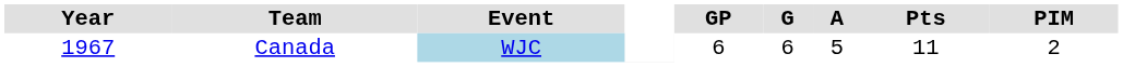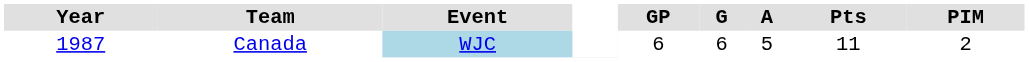 <table border="0" cellpadding="1" cellspacing="0" style="text-align:center; width:50em">
 <tr ALIGN="center" bgcolor="#e0e0e0">
 <th>Year</th>
 <th>Team</th>
 <th>Event</th>
 <th ALIGN="center" rowspan="99" bgcolor="#ffffff"> </th>
 <th>GP</th>
 <th>G</th>
 <th>A</th>
 <th>Pts</th>
 <th>PIM</th>
 </tr>
 <tr>
-<td><a href='#'>1967</a></td>
+<td><a href='#'>1987</a></td>
 <td><a href='#'>Canada</a></td>
 <td style="background: lightblue;"><a href='#'>WJC</a></td>
 <td>6</td>
 <td>6</td>
 <td>5</td>
 <td>11</td>
 <td>2</td>
 </tr>
 </table>
